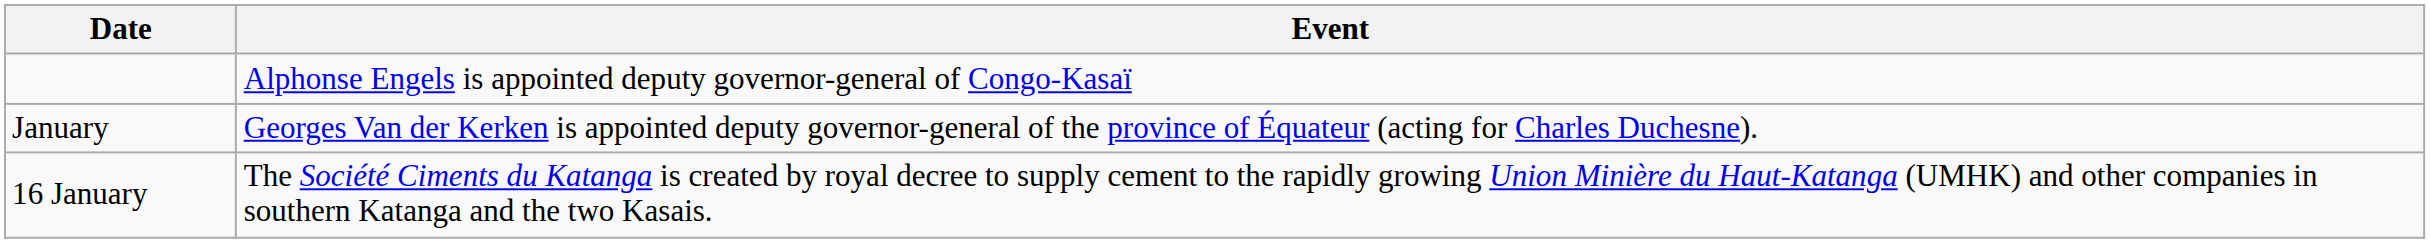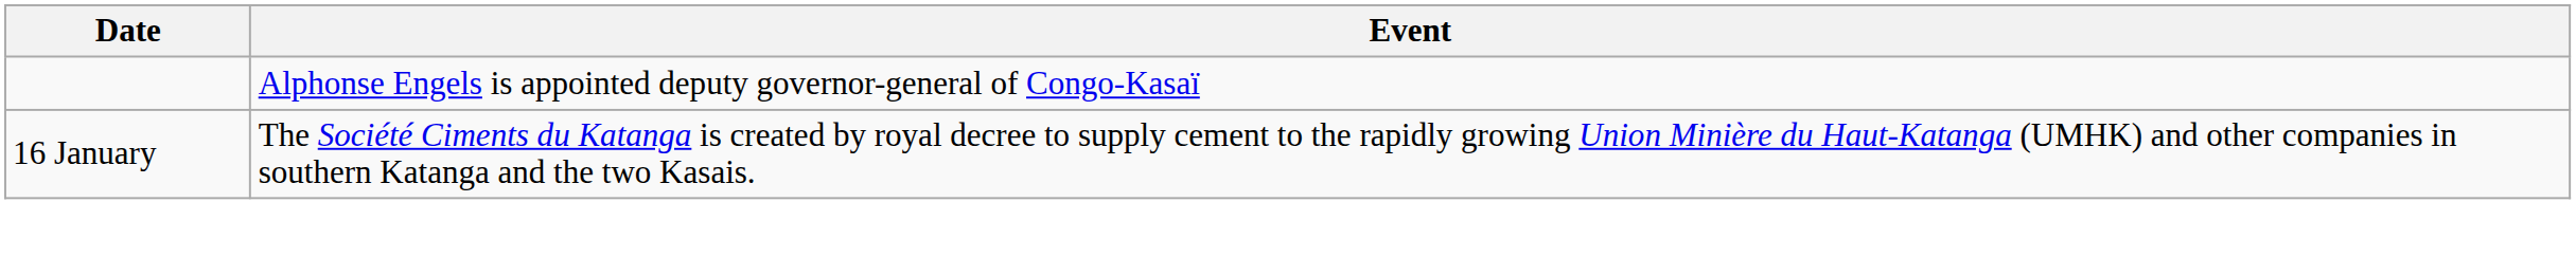 <table class=wikitable>
 <tr>
 <th style="width:7em">Date</th>
 <th>Event</th>
 </tr>
 <tr>
 <td></td>
 <td><a href='#'>Alphonse Engels</a> is appointed deputy governor-general of <a href='#'>Congo-Kasaï </a></td>
 </tr>
 <tr>
-<td>January</td>
-<td><a href='#'>Georges Van der Kerken</a>  is appointed deputy governor-general of the <a href='#'>province of Équateur</a> (acting for <a href='#'>Charles Duchesne</a>).</td>
-</tr>
-<tr>
 <td>16 January</td>
 <td>The <em><a href='#'>Société Ciments du Katanga</a></em> is created by royal decree  to supply cement to the rapidly growing <em><a href='#'>Union Minière du Haut-Katanga</a></em> (UMHK) and other companies in southern Katanga and the two Kasais.</td>
 </tr>
 </table>
